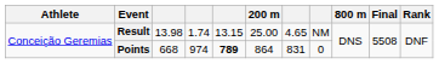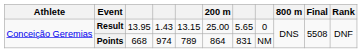 <table class="wikitable" style="font-size:90%">
 <tr>
 <th>Athlete</th>
 <th>Event</th>
 <th></th>
 <th></th>
 <th></th>
 <th>200 m</th>
 <th></th>
 <th></th>
 <th>800 m</th>
 <th>Final</th>
 <th>Rank</th>
 </tr>
 <tr align=center>
 <td rowspan=2 align=left><a href='#'>Conceição Geremias</a></td>
 <th style="font-size:95%">Result</th>
-<td>13.98</td>
-<td>1.74</td>
+<td>13.95</td>
+<td>1.43</td>
 <td>13.15</td>
 <td>25.00</td>
-<td>4.65</td>
-<td>NM</td>
+<td>5.65</td>
+<td>0</td>
 <td rowspan=2>DNS</td>
 <td rowspan=2>5508</td>
 <td rowspan=2>DNF</td>
 </tr>
 <tr align=center>
 <th style="font-size:95%">Points</th>
 <td>668</td>
 <td>974</td>
-<td><strong>789</strong></td>
+<td>789</td>
 <td>864</td>
 <td>831</td>
-<td>0</td>
+<td>NM</td>
 </tr>
 </table>
